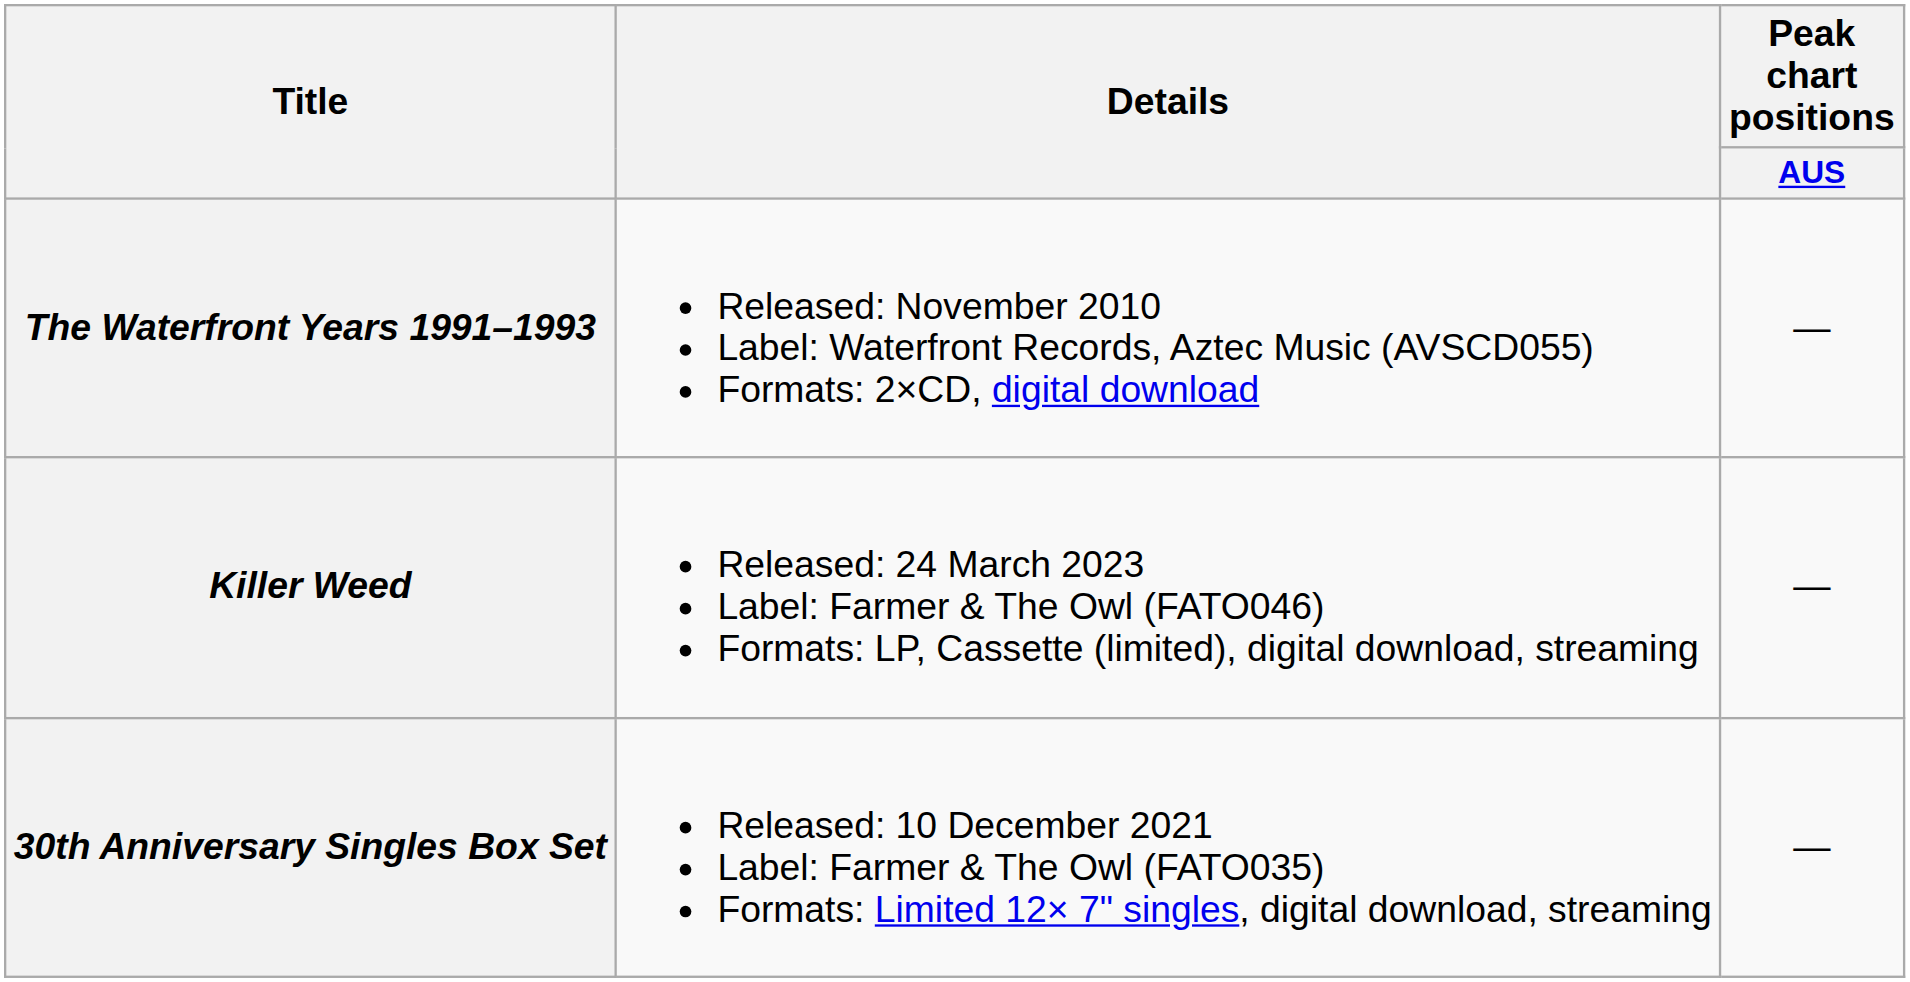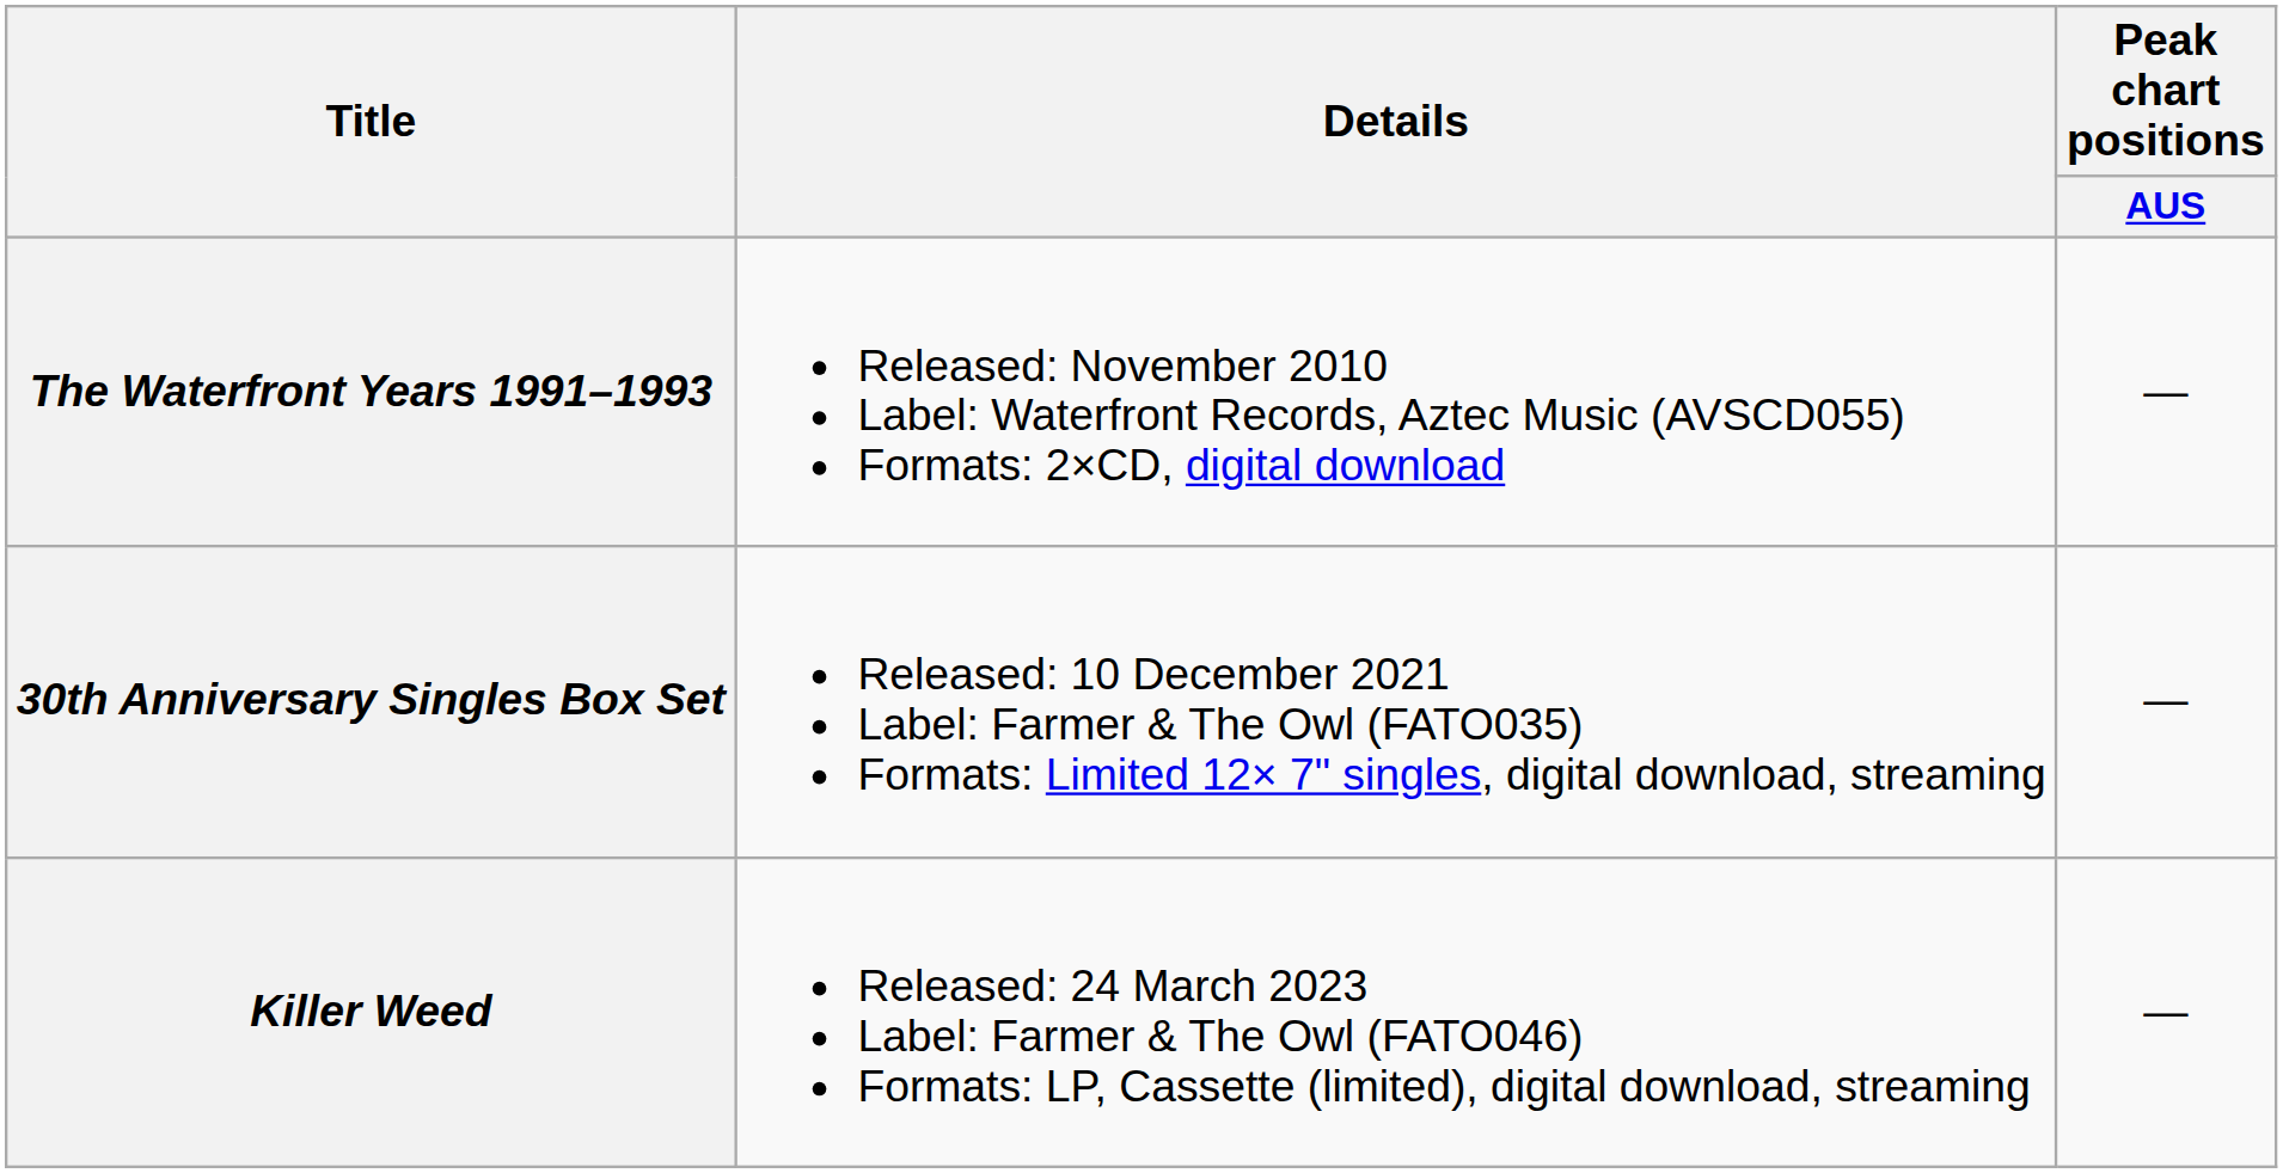 <table class="wikitable plainrowheaders" style="text-align:center;">
 <tr>
 <th rowspan="2">Title</th>
 <th rowspan="2">Details</th>
 <th>Peak chart positions</th>
 </tr>
 <tr>
 <th style="width:3em;font-size:85%;"><a href='#'>AUS</a><br></th>
 </tr>
 <tr>
 <th scope="row"><em>The Waterfront Years 1991–1993</em></th>
 <td align="left"><br><ul><li>Released: November 2010</li><li>Label: Waterfront Records, Aztec Music (AVSCD055)</li><li>Formats: 2×CD, <a href='#'>digital download</a></li></ul></td>
 <td>—</td>
 </tr>
 <tr>
+<th scope="row"><em>30th Anniversary Singles Box Set</em></th>
+<td align="left"><br><ul><li>Released: 10 December 2021</li><li>Label: Farmer & The Owl (FATO035)</li><li>Formats: <a href='#'>Limited 12× 7" singles</a>, digital download, streaming</li></ul></td>
+<td>—</td>
+</tr>
+<tr>
 <th scope="row"><em>Killer Weed</em></th>
 <td align="left"><br><ul><li>Released: 24 March 2023</li><li>Label: Farmer & The Owl (FATO046)</li><li>Formats: LP, Cassette (limited), digital download, streaming</li></ul></td>
 <td>—</td>
 </tr>
-<tr>
-<th scope="row"><em>30th Anniversary Singles Box Set</em></th>
-<td align="left"><br><ul><li>Released: 10 December 2021</li><li>Label: Farmer & The Owl (FATO035)</li><li>Formats: <a href='#'>Limited 12× 7" singles</a>, digital download, streaming</li></ul></td>
-<td>—</td>
-</tr>
 </table>
